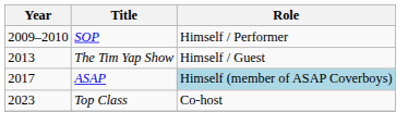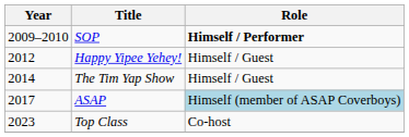 <table class="wikitable sortable">
 <tr>
 <th>Year</th>
 <th>Title</th>
 <th>Role</th>
 </tr>
 <tr>
 <td>2009–2010</td>
 <td><em><a href='#'>SOP</a></em></td>
-<td>Himself / Performer</td>
+<td><strong>Himself / Performer</strong></td>
 </tr>
 <tr>
-<td>2013</td>
+<td>2012</td>
+<td><em><a href='#'>Happy Yipee Yehey!</a></em></td>
+<td>Himself / Guest</td>
+</tr>
+<tr>
+<td>2014</td>
 <td><em>The Tim Yap Show</em></td>
 <td>Himself / Guest</td>
 </tr>
 <tr>
 <td>2017</td>
 <td><em><a href='#'>ASAP</a></em></td>
 <td style="background: lightblue;">Himself (member of ASAP Coverboys)</td>
 </tr>
 <tr>
 <td>2023</td>
 <td><em>Top Class</em></td>
 <td>Co-host</td>
 </tr>
 <tr>
 </tr>
 </table>
